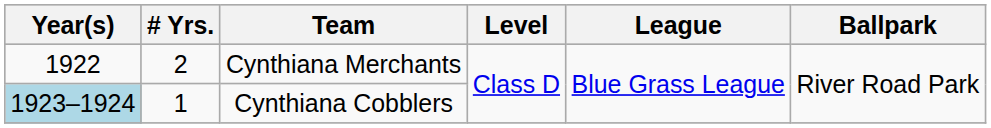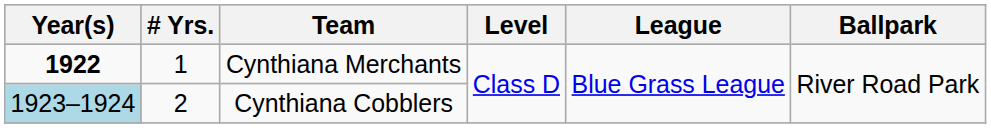 <table class="wikitable" style="text-align:center; font-size: 95%;">
 <tr>
 <th>Year(s)</th>
 <th># Yrs.</th>
 <th>Team</th>
 <th>Level</th>
 <th>League</th>
 <th>Ballpark</th>
 </tr>
 <tr>
-<td>1922</td>
-<td>2</td>
+<td><strong>1922</strong></td>
+<td>1</td>
 <td>Cynthiana Merchants</td>
 <td rowspan=2><a href='#'>Class D</a></td>
 <td rowspan=2><a href='#'>Blue Grass League</a></td>
 <td Rowspan=2>River Road Park</td>
 </tr>
 <tr>
 <td style="background: lightblue;">1923–1924</td>
-<td>1</td>
+<td>2</td>
 <td>Cynthiana Cobblers</td>
 </tr>
 </table>
